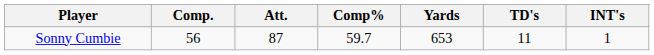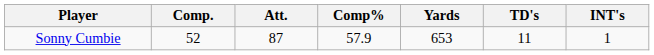 <table class="wikitable sortable">
 <tr>
 <th bgcolor="#DDDDFF" width="16%">Player</th>
 <th bgcolor="#DDDDFF" width="9%">Comp.</th>
 <th bgcolor="#DDDDFF" width="9%">Att.</th>
 <th bgcolor="#DDDDFF" width="9%">Comp%</th>
 <th bgcolor="#DDDDFF" width="9%">Yards</th>
 <th bgcolor="#DDDDFF" width="9%">TD's</th>
 <th bgcolor="#DDDDFF" width="9%">INT's</th>
 </tr>
 <tr align="center">
 <td><a href='#'>Sonny Cumbie</a></td>
-<td>56</td>
+<td>52</td>
 <td>87</td>
-<td>59.7</td>
+<td>57.9</td>
 <td>653</td>
 <td>11</td>
 <td>1</td>
 </tr>
 </table>
